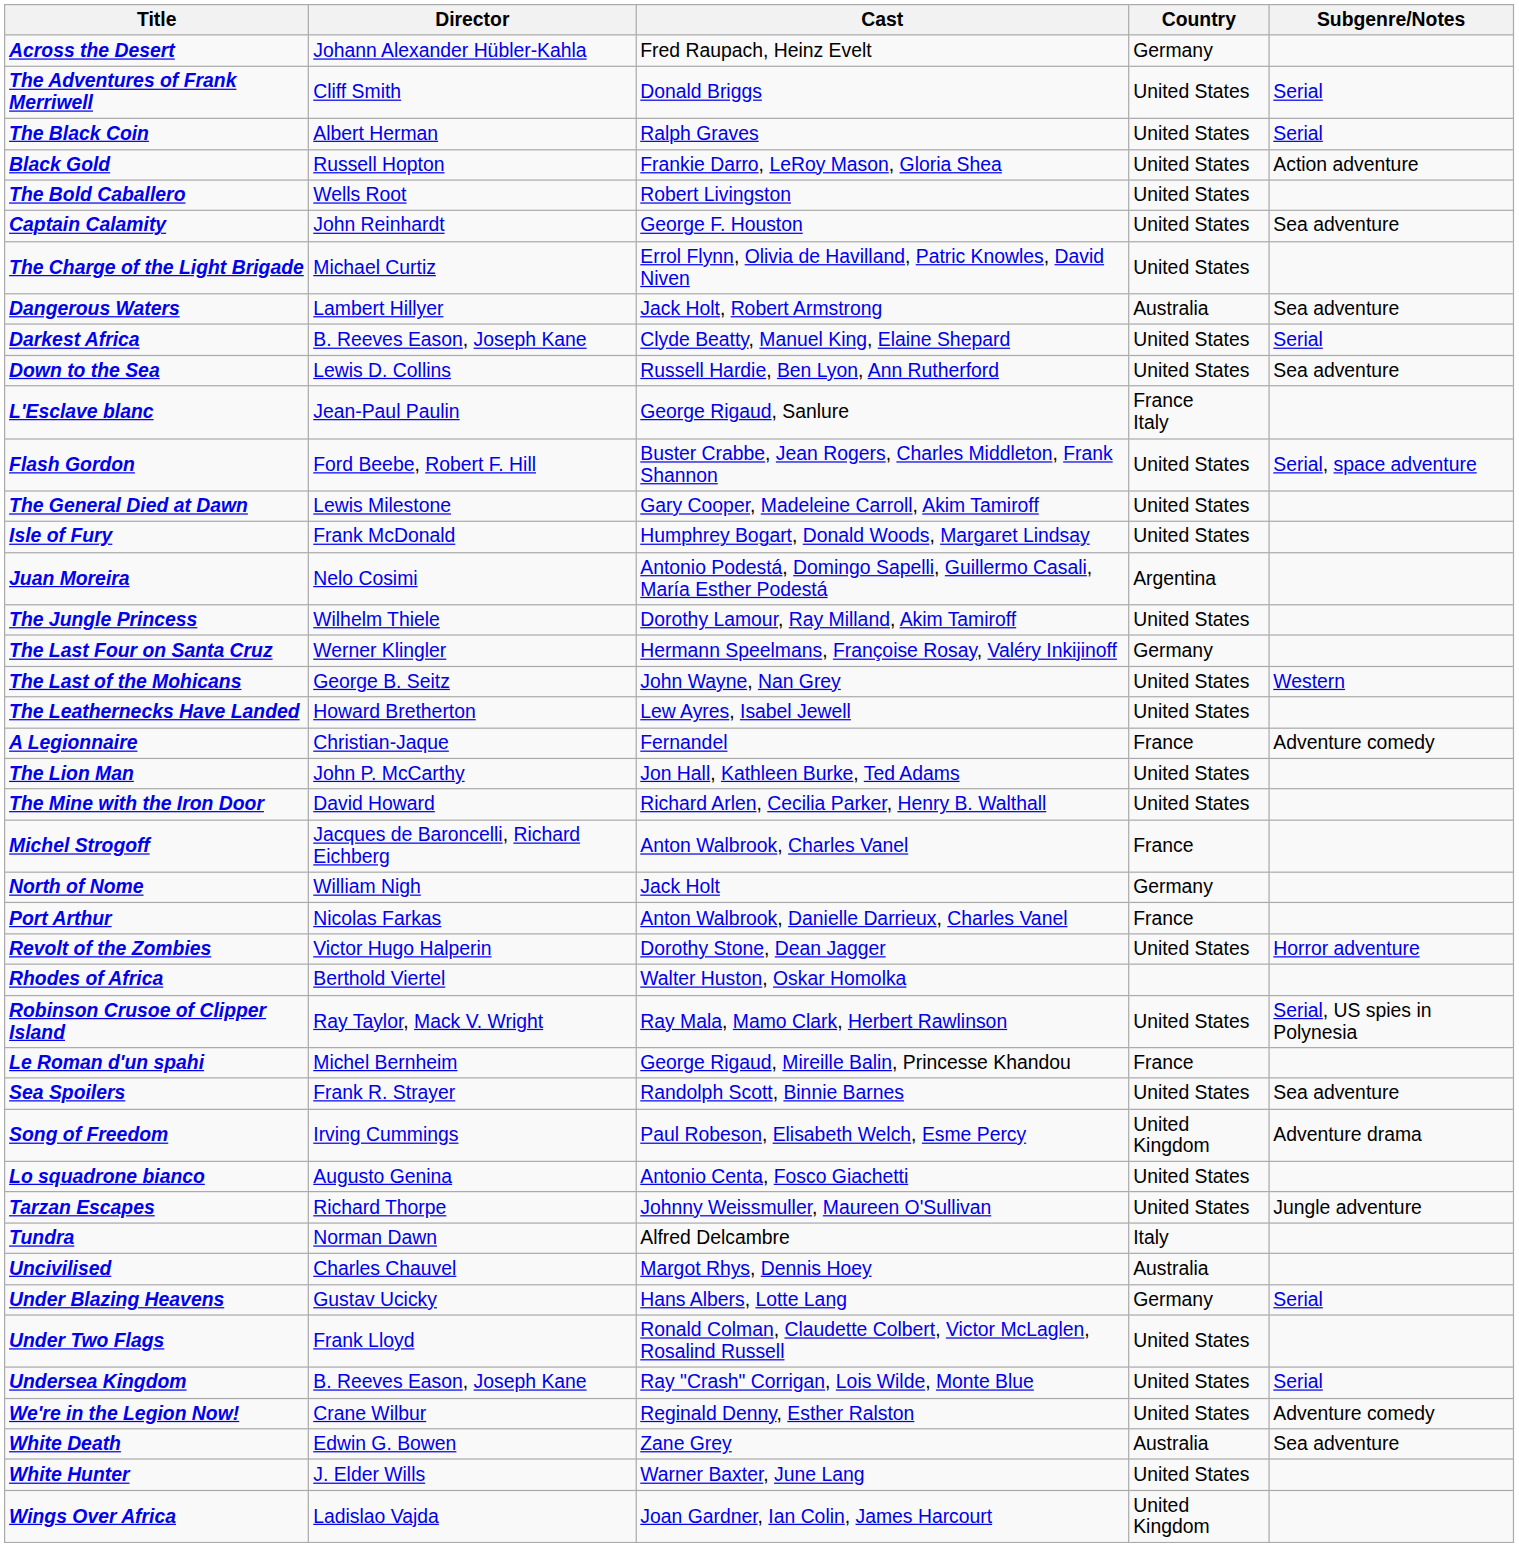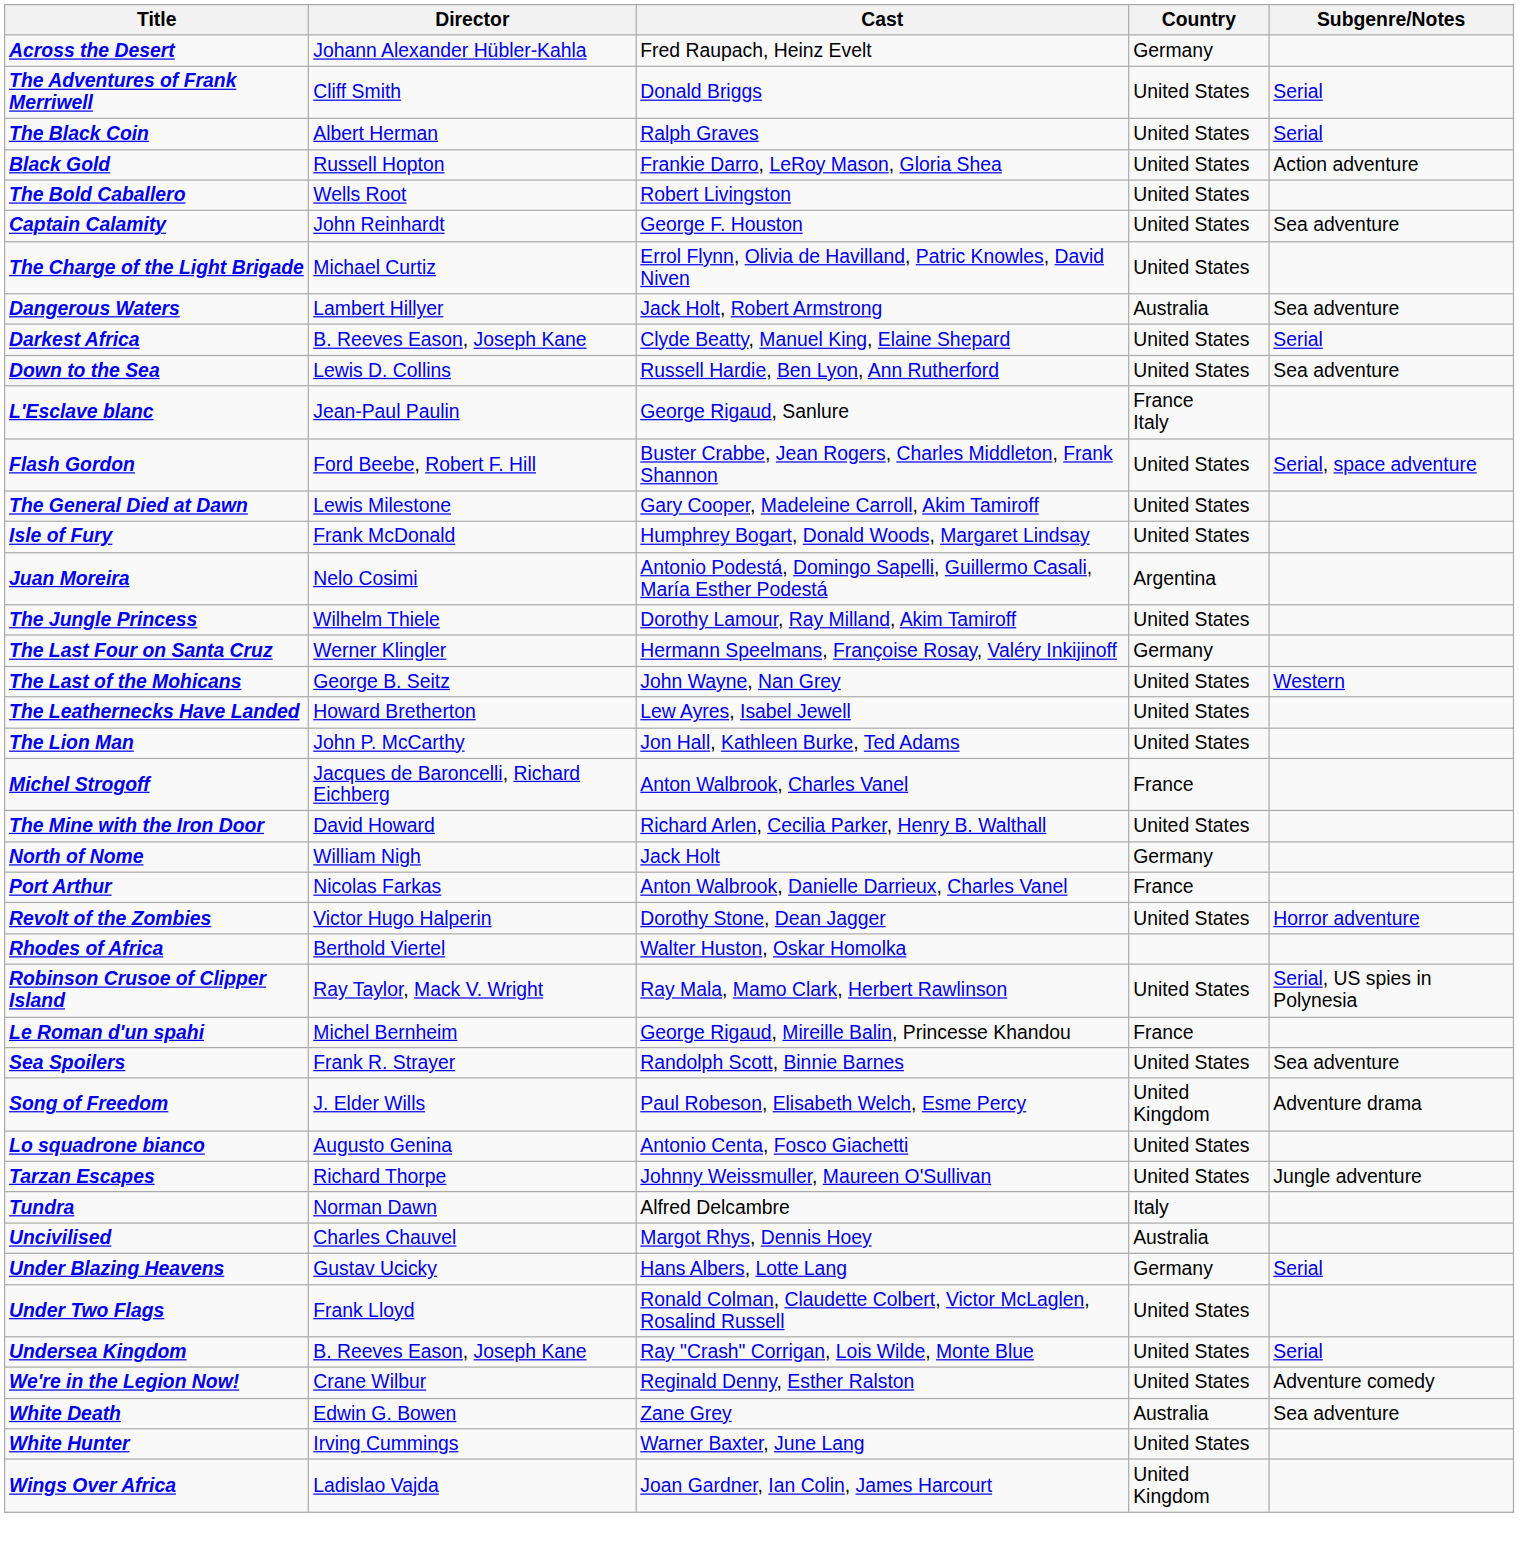 <table class="wikitable">
 <tr>
 <th>Title</th>
 <th>Director</th>
 <th style="width: 400px;">Cast</th>
 <th>Country</th>
 <th>Subgenre/Notes</th>
 </tr>
 <tr>
 <td><strong><em><a href='#'>Across the Desert</a></em></strong></td>
 <td><a href='#'>Johann Alexander Hübler-Kahla</a></td>
 <td>Fred Raupach, Heinz Evelt</td>
 <td>Germany</td>
 <td></td>
 </tr>
 <tr>
 <td><strong><em><a href='#'>The Adventures of Frank Merriwell</a></em></strong></td>
 <td><a href='#'>Cliff Smith</a></td>
 <td><a href='#'>Donald Briggs</a></td>
 <td>United States</td>
 <td><a href='#'>Serial</a></td>
 </tr>
 <tr>
 <td><strong><em><a href='#'>The Black Coin</a></em></strong></td>
 <td><a href='#'>Albert Herman</a></td>
 <td><a href='#'>Ralph Graves</a></td>
 <td>United States</td>
 <td><a href='#'>Serial</a></td>
 </tr>
 <tr>
 <td><strong><em><a href='#'>Black Gold</a></em></strong></td>
 <td><a href='#'>Russell Hopton</a></td>
 <td><a href='#'>Frankie Darro</a>, <a href='#'>LeRoy Mason</a>, <a href='#'>Gloria Shea</a></td>
 <td>United States</td>
 <td>Action adventure</td>
 </tr>
 <tr>
 <td><strong><em><a href='#'>The Bold Caballero</a></em></strong></td>
 <td><a href='#'>Wells Root</a></td>
 <td><a href='#'>Robert Livingston</a></td>
 <td>United States</td>
 <td></td>
 </tr>
 <tr>
 <td><strong><em><a href='#'>Captain Calamity</a></em></strong></td>
 <td><a href='#'>John Reinhardt</a></td>
 <td><a href='#'>George F. Houston</a></td>
 <td>United States</td>
 <td>Sea adventure</td>
 </tr>
 <tr>
 <td><strong><em><a href='#'>The Charge of the Light Brigade</a></em></strong></td>
 <td><a href='#'>Michael Curtiz</a></td>
 <td><a href='#'>Errol Flynn</a>, <a href='#'>Olivia de Havilland</a>, <a href='#'>Patric Knowles</a>, <a href='#'>David Niven</a></td>
 <td>United States</td>
 <td></td>
 </tr>
 <tr>
 <td><strong><em><a href='#'>Dangerous Waters</a></em></strong></td>
 <td><a href='#'>Lambert Hillyer</a></td>
 <td><a href='#'>Jack Holt</a>, <a href='#'>Robert Armstrong</a></td>
 <td>Australia</td>
 <td>Sea adventure</td>
 </tr>
 <tr>
 <td><strong><em><a href='#'>Darkest Africa</a></em></strong></td>
 <td><a href='#'>B. Reeves Eason</a>, <a href='#'>Joseph Kane</a></td>
 <td><a href='#'>Clyde Beatty</a>, <a href='#'>Manuel King</a>, <a href='#'>Elaine Shepard</a></td>
 <td>United States</td>
 <td><a href='#'>Serial</a></td>
 </tr>
 <tr>
 <td><strong><em><a href='#'>Down to the Sea</a></em></strong></td>
 <td><a href='#'>Lewis D. Collins</a></td>
 <td><a href='#'>Russell Hardie</a>, <a href='#'>Ben Lyon</a>, <a href='#'>Ann Rutherford</a></td>
 <td>United States</td>
 <td>Sea adventure</td>
 </tr>
 <tr>
 <td><strong><em><a href='#'>L'Esclave blanc</a></em></strong></td>
 <td><a href='#'>Jean-Paul Paulin</a></td>
 <td><a href='#'>George Rigaud</a>, Sanlure</td>
 <td>France<br>Italy</td>
 <td></td>
 </tr>
 <tr>
 <td><strong><em><a href='#'>Flash Gordon</a></em></strong></td>
 <td><a href='#'>Ford Beebe</a>, <a href='#'>Robert F. Hill</a></td>
 <td><a href='#'>Buster Crabbe</a>, <a href='#'>Jean Rogers</a>, <a href='#'>Charles Middleton</a>, <a href='#'>Frank Shannon</a></td>
 <td>United States</td>
 <td><a href='#'>Serial</a>, <a href='#'>space adventure</a></td>
 </tr>
 <tr>
 <td><strong><em><a href='#'>The General Died at Dawn</a></em></strong></td>
 <td><a href='#'>Lewis Milestone</a></td>
 <td><a href='#'>Gary Cooper</a>, <a href='#'>Madeleine Carroll</a>, <a href='#'>Akim Tamiroff</a></td>
 <td>United States</td>
 <td></td>
 </tr>
 <tr>
 <td><strong><em><a href='#'>Isle of Fury</a></em></strong></td>
 <td><a href='#'>Frank McDonald</a></td>
 <td><a href='#'>Humphrey Bogart</a>, <a href='#'>Donald Woods</a>, <a href='#'>Margaret Lindsay</a></td>
 <td>United States</td>
 <td></td>
 </tr>
 <tr>
 <td><strong><em><a href='#'>Juan Moreira</a></em></strong></td>
 <td><a href='#'>Nelo Cosimi</a></td>
 <td><a href='#'>Antonio Podestá</a>, <a href='#'>Domingo Sapelli</a>, <a href='#'>Guillermo Casali</a>, <a href='#'>María Esther Podestá</a></td>
 <td>Argentina</td>
 <td></td>
 </tr>
 <tr>
 <td><strong><em><a href='#'>The Jungle Princess</a></em></strong></td>
 <td><a href='#'>Wilhelm Thiele</a></td>
 <td><a href='#'>Dorothy Lamour</a>, <a href='#'>Ray Milland</a>, <a href='#'>Akim Tamiroff</a></td>
 <td>United States</td>
 <td></td>
 </tr>
 <tr>
 <td><strong><em><a href='#'>The Last Four on Santa Cruz</a></em></strong></td>
 <td><a href='#'>Werner Klingler</a></td>
 <td><a href='#'>Hermann Speelmans</a>, <a href='#'>Françoise Rosay</a>, <a href='#'>Valéry Inkijinoff</a></td>
 <td>Germany</td>
 <td></td>
 </tr>
 <tr>
 <td><strong><em><a href='#'>The Last of the Mohicans</a></em></strong></td>
 <td><a href='#'>George B. Seitz</a></td>
 <td><a href='#'>John Wayne</a>, <a href='#'>Nan Grey</a></td>
 <td>United States</td>
 <td><a href='#'>Western</a></td>
 </tr>
 <tr>
 <td><strong><em><a href='#'>The Leathernecks Have Landed</a></em></strong></td>
 <td><a href='#'>Howard Bretherton</a></td>
 <td><a href='#'>Lew Ayres</a>, <a href='#'>Isabel Jewell</a></td>
 <td>United States</td>
 <td></td>
 </tr>
 <tr>
-<td><strong><em><a href='#'>A Legionnaire</a></em></strong></td>
-<td><a href='#'>Christian-Jaque</a></td>
-<td><a href='#'>Fernandel</a></td>
-<td>France</td>
-<td>Adventure comedy</td>
-</tr>
-<tr>
 <td><strong><em><a href='#'>The Lion Man</a></em></strong></td>
 <td><a href='#'>John P. McCarthy</a></td>
 <td><a href='#'>Jon Hall</a>, <a href='#'>Kathleen Burke</a>, <a href='#'>Ted Adams</a></td>
-<td>United States</td>
-<td></td>
-</tr>
-<tr>
-<td><strong><em><a href='#'>The Mine with the Iron Door</a></em></strong></td>
-<td><a href='#'>David Howard</a></td>
-<td><a href='#'>Richard Arlen</a>, <a href='#'>Cecilia Parker</a>, <a href='#'>Henry B. Walthall</a></td>
 <td>United States</td>
 <td></td>
 </tr>
 <tr>
 <td><strong><em><a href='#'>Michel Strogoff</a></em></strong></td>
 <td><a href='#'>Jacques de Baroncelli</a>, <a href='#'>Richard Eichberg</a></td>
 <td><a href='#'>Anton Walbrook</a>, <a href='#'>Charles Vanel</a></td>
 <td>France</td>
+<td></td>
+</tr>
+<tr>
+<td><strong><em><a href='#'>The Mine with the Iron Door</a></em></strong></td>
+<td><a href='#'>David Howard</a></td>
+<td><a href='#'>Richard Arlen</a>, <a href='#'>Cecilia Parker</a>, <a href='#'>Henry B. Walthall</a></td>
+<td>United States</td>
 <td></td>
 </tr>
 <tr>
 <td><strong><em><a href='#'>North of Nome</a></em></strong></td>
 <td><a href='#'>William Nigh</a></td>
 <td><a href='#'>Jack Holt</a></td>
 <td>Germany</td>
 <td></td>
 </tr>
 <tr>
 <td><strong><em><a href='#'>Port Arthur</a></em></strong></td>
 <td><a href='#'>Nicolas Farkas</a></td>
 <td><a href='#'>Anton Walbrook</a>, <a href='#'>Danielle Darrieux</a>, <a href='#'>Charles Vanel</a></td>
 <td>France</td>
 <td></td>
 </tr>
 <tr>
 <td><strong><em><a href='#'>Revolt of the Zombies</a></em></strong></td>
 <td><a href='#'>Victor Hugo Halperin</a></td>
 <td><a href='#'>Dorothy Stone</a>, <a href='#'>Dean Jagger</a></td>
 <td>United States</td>
 <td><a href='#'>Horror adventure</a></td>
 </tr>
 <tr>
 <td><strong><em><a href='#'>Rhodes of Africa</a></em></strong></td>
 <td><a href='#'>Berthold Viertel</a></td>
 <td><a href='#'>Walter Huston</a>, <a href='#'>Oskar Homolka</a></td>
 <td></td>
 <td></td>
 </tr>
 <tr>
 <td><strong><em><a href='#'>Robinson Crusoe of Clipper Island</a></em></strong></td>
 <td><a href='#'>Ray Taylor</a>, <a href='#'>Mack V. Wright</a></td>
 <td><a href='#'>Ray Mala</a>, <a href='#'>Mamo Clark</a>, <a href='#'>Herbert Rawlinson</a></td>
 <td>United States</td>
 <td><a href='#'>Serial</a>, US spies in Polynesia</td>
 </tr>
 <tr>
 <td><strong><em><a href='#'>Le Roman d'un spahi</a></em></strong></td>
 <td><a href='#'>Michel Bernheim</a></td>
 <td><a href='#'>George Rigaud</a>, <a href='#'>Mireille Balin</a>, Princesse Khandou</td>
 <td>France</td>
 <td></td>
 </tr>
 <tr>
 <td><strong><em><a href='#'>Sea Spoilers</a></em></strong></td>
 <td><a href='#'>Frank R. Strayer</a></td>
 <td><a href='#'>Randolph Scott</a>, <a href='#'>Binnie Barnes</a></td>
 <td>United States</td>
 <td>Sea adventure</td>
 </tr>
 <tr>
 <td><strong><em><a href='#'>Song of Freedom</a></em></strong></td>
-<td><a href='#'>Irving Cummings</a></td>
+<td><a href='#'>J. Elder Wills</a></td>
 <td><a href='#'>Paul Robeson</a>, <a href='#'>Elisabeth Welch</a>, <a href='#'>Esme Percy</a></td>
 <td>United Kingdom</td>
 <td>Adventure drama</td>
 </tr>
 <tr>
 <td><strong><em><a href='#'>Lo squadrone bianco</a></em></strong></td>
 <td><a href='#'>Augusto Genina</a></td>
 <td><a href='#'>Antonio Centa</a>, <a href='#'>Fosco Giachetti</a></td>
 <td>United States</td>
 <td></td>
 </tr>
 <tr>
 <td><strong><em><a href='#'>Tarzan Escapes</a></em></strong></td>
 <td><a href='#'>Richard Thorpe</a></td>
 <td><a href='#'>Johnny Weissmuller</a>, <a href='#'>Maureen O'Sullivan</a></td>
 <td>United States</td>
 <td>Jungle adventure</td>
 </tr>
 <tr>
 <td><strong><em><a href='#'>Tundra</a></em></strong></td>
 <td><a href='#'>Norman Dawn</a></td>
 <td>Alfred Delcambre</td>
 <td>Italy</td>
 <td></td>
 </tr>
 <tr>
 <td><strong><em><a href='#'>Uncivilised</a></em></strong></td>
 <td><a href='#'>Charles Chauvel</a></td>
 <td><a href='#'>Margot Rhys</a>, <a href='#'>Dennis Hoey</a></td>
 <td>Australia</td>
 <td></td>
 </tr>
 <tr>
 <td><strong><em><a href='#'>Under Blazing Heavens</a></em></strong></td>
 <td><a href='#'>Gustav Ucicky</a></td>
 <td><a href='#'>Hans Albers</a>, <a href='#'>Lotte Lang</a></td>
 <td>Germany</td>
 <td><a href='#'>Serial</a></td>
 </tr>
 <tr>
 <td><strong><em><a href='#'>Under Two Flags</a></em></strong></td>
 <td><a href='#'>Frank Lloyd</a></td>
 <td><a href='#'>Ronald Colman</a>, <a href='#'>Claudette Colbert</a>, <a href='#'>Victor McLaglen</a>, <a href='#'>Rosalind Russell</a></td>
 <td>United States</td>
 <td></td>
 </tr>
 <tr>
 <td><strong><em><a href='#'>Undersea Kingdom</a></em></strong></td>
 <td><a href='#'>B. Reeves Eason</a>, <a href='#'>Joseph Kane</a></td>
 <td><a href='#'>Ray "Crash" Corrigan</a>, <a href='#'>Lois Wilde</a>, <a href='#'>Monte Blue</a></td>
 <td>United States</td>
 <td><a href='#'>Serial</a></td>
 </tr>
 <tr>
 <td><strong><em><a href='#'>We're in the Legion Now!</a></em></strong></td>
 <td><a href='#'>Crane Wilbur</a></td>
 <td><a href='#'>Reginald Denny</a>, <a href='#'>Esther Ralston</a></td>
 <td>United States</td>
 <td>Adventure comedy</td>
 </tr>
 <tr>
 <td><strong><em><a href='#'>White Death</a></em></strong></td>
 <td><a href='#'>Edwin G. Bowen</a></td>
 <td><a href='#'>Zane Grey</a></td>
 <td>Australia</td>
 <td>Sea adventure</td>
 </tr>
 <tr>
 <td><strong><em><a href='#'>White Hunter</a></em></strong></td>
-<td><a href='#'>J. Elder Wills</a></td>
+<td><a href='#'>Irving Cummings</a></td>
 <td><a href='#'>Warner Baxter</a>, <a href='#'>June Lang</a></td>
 <td>United States</td>
 <td></td>
 </tr>
 <tr>
 <td><strong><em><a href='#'>Wings Over Africa</a></em></strong></td>
 <td><a href='#'>Ladislao Vajda</a></td>
 <td><a href='#'>Joan Gardner</a>, <a href='#'>Ian Colin</a>, <a href='#'>James Harcourt</a></td>
 <td>United Kingdom</td>
 <td></td>
 </tr>
 </table>
